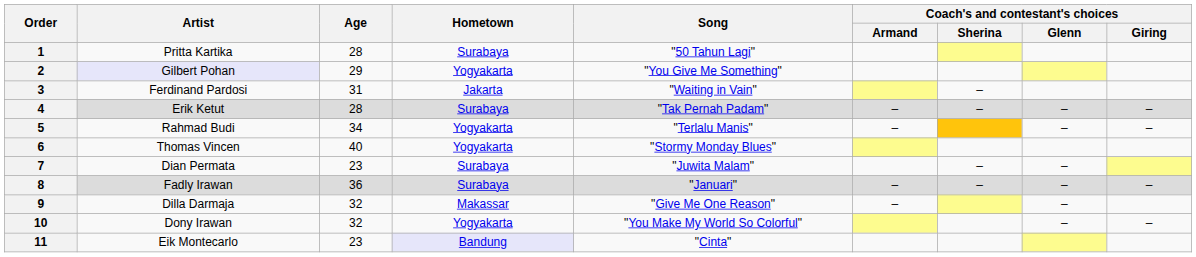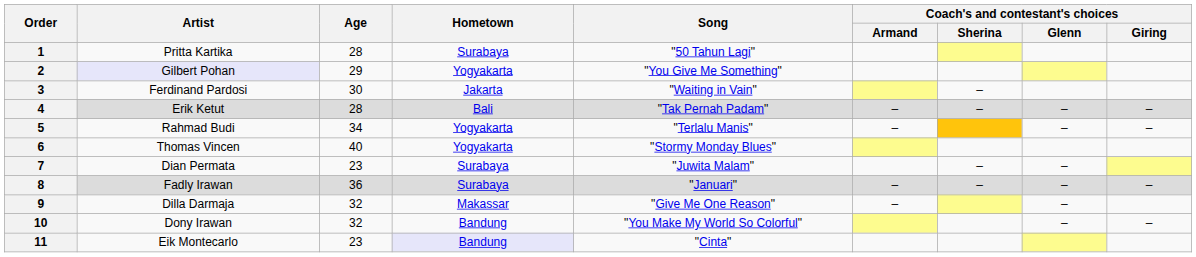 <table class="wikitable" style="text-align:center; width:100%;">
 <tr>
 <th scope="col" rowspan="2" style="width:06%;">Order</th>
 <th scope="col" rowspan="2" style="width:20%;">Artist</th>
 <th scope="col" rowspan="2" style="width:06%;">Age</th>
 <th scope="col" rowspan="2" style="width:15%;">Hometown</th>
 <th scope="col" rowspan="2" style="width:23%;">Song</th>
 <th scope="col" colspan="4" style="width:28%;">Coach's and contestant's choices</th>
 </tr>
 <tr>
 <th style="width:07%;">Armand</th>
 <th style="width:07%;">Sherina</th>
 <th style="width:07%;">Glenn</th>
 <th style="width:07%;">Giring</th>
 </tr>
 <tr>
 <th>1</th>
 <td>Pritta Kartika</td>
 <td>28</td>
 <td><a href='#'>Surabaya</a></td>
 <td>"<a href='#'>50 Tahun Lagi</a>"</td>
 <td><strong></strong></td>
 <td style="background:#fdfc8f;"><strong></strong></td>
 <td><strong></strong></td>
 <td><strong></strong></td>
 </tr>
 <tr>
 <th>2</th>
 <td style="background: lavender;">Gilbert Pohan</td>
 <td>29</td>
 <td><a href='#'>Yogyakarta</a></td>
 <td>"<a href='#'>You Give Me Something</a>"</td>
 <td><strong></strong></td>
 <td><strong></strong></td>
 <td style="background:#fdfc8f;"><strong></strong></td>
 <td><strong></strong></td>
 </tr>
 <tr>
 <th>3</th>
 <td>Ferdinand Pardosi</td>
-<td>31</td>
+<td>30</td>
 <td><a href='#'>Jakarta</a></td>
 <td>"<a href='#'>Waiting in Vain</a>"</td>
 <td style="background:#fdfc8f;"><strong></strong></td>
 <td style="text-align:center;">–</td>
 <td><strong></strong></td>
 <td><strong></strong></td>
 </tr>
 <tr>
 <th>4</th>
 <td style="background:#DCDCDC;">Erik Ketut</td>
 <td style="background:#DCDCDC;">28</td>
-<td style="background:#DCDCDC;"><a href='#'>Surabaya</a></td>
+<td style="background:#DCDCDC;"><a href='#'>Bali</a></td>
 <td style="background:#DCDCDC;">"<a href='#'>Tak Pernah Padam</a>"</td>
 <td style="background:#DCDCDC;">–</td>
 <td style="background:#DCDCDC;">–</td>
 <td style="background:#DCDCDC;">–</td>
 <td style="background:#DCDCDC;">–</td>
 </tr>
 <tr>
 <th>5</th>
 <td>Rahmad Budi</td>
 <td>34</td>
 <td><a href='#'>Yogyakarta</a></td>
 <td>"<a href='#'>Terlalu Manis</a>"</td>
 <td style="text-align:center;">–</td>
 <td style="background:#FFC40C;"><strong></strong></td>
 <td style="text-align:center;">–</td>
 <td style="text-align:center;">–</td>
 </tr>
 <tr>
 <th>6</th>
 <td>Thomas Vincen</td>
 <td>40</td>
 <td><a href='#'>Yogyakarta</a></td>
 <td>"<a href='#'>Stormy Monday Blues</a>"</td>
 <td style="background:#fdfc8f;"><strong></strong></td>
 <td><strong></strong></td>
 <td><strong></strong></td>
 <td><strong></strong></td>
 </tr>
 <tr>
 <th>7</th>
 <td>Dian Permata</td>
 <td>23</td>
 <td><a href='#'>Surabaya</a></td>
 <td>"<a href='#'>Juwita Malam</a>"</td>
 <td><strong></strong></td>
 <td style="text-align:center;">–</td>
 <td style="text-align:center;">–</td>
 <td style="background:#fdfc8f;"><strong></strong></td>
 </tr>
 <tr>
 <th>8</th>
 <td style="background:#DCDCDC;">Fadly Irawan</td>
 <td style="background:#DCDCDC;">36</td>
 <td style="background:#DCDCDC;"><a href='#'>Surabaya</a></td>
 <td style="background:#DCDCDC;">"<a href='#'>Januari</a>"</td>
 <td style="background:#DCDCDC;">–</td>
 <td style="background:#DCDCDC;">–</td>
 <td style="background:#DCDCDC;">–</td>
 <td style="background:#DCDCDC;">–</td>
 </tr>
 <tr>
 <th>9</th>
 <td>Dilla Darmaja</td>
 <td>32</td>
 <td><a href='#'>Makassar</a></td>
 <td>"<a href='#'>Give Me One Reason</a>"</td>
 <td style="text-align:center;">–</td>
 <td style="background:#fdfc8f;"><strong></strong></td>
 <td style="text-align:center;">–</td>
 <td><strong></strong></td>
 </tr>
 <tr>
 <th>10</th>
 <td>Dony Irawan</td>
 <td>32</td>
-<td><a href='#'>Yogyakarta</a></td>
+<td><a href='#'>Bandung</a></td>
 <td>"<a href='#'>You Make My World So Colorful</a>"</td>
 <td style="background:#fdfc8f;"><strong></strong></td>
 <td><strong></strong></td>
 <td style="text-align:center;">–</td>
 <td style="text-align:center;">–</td>
 </tr>
 <tr>
 <th>11</th>
 <td>Eik Montecarlo</td>
 <td>23</td>
 <td style="background: lavender;"><a href='#'>Bandung</a></td>
 <td>"<a href='#'>Cinta</a>"</td>
 <td><strong></strong></td>
 <td><strong></strong></td>
 <td style="background:#fdfc8f;"><strong></strong></td>
 <td><strong></strong></td>
 </tr>
 </table>
